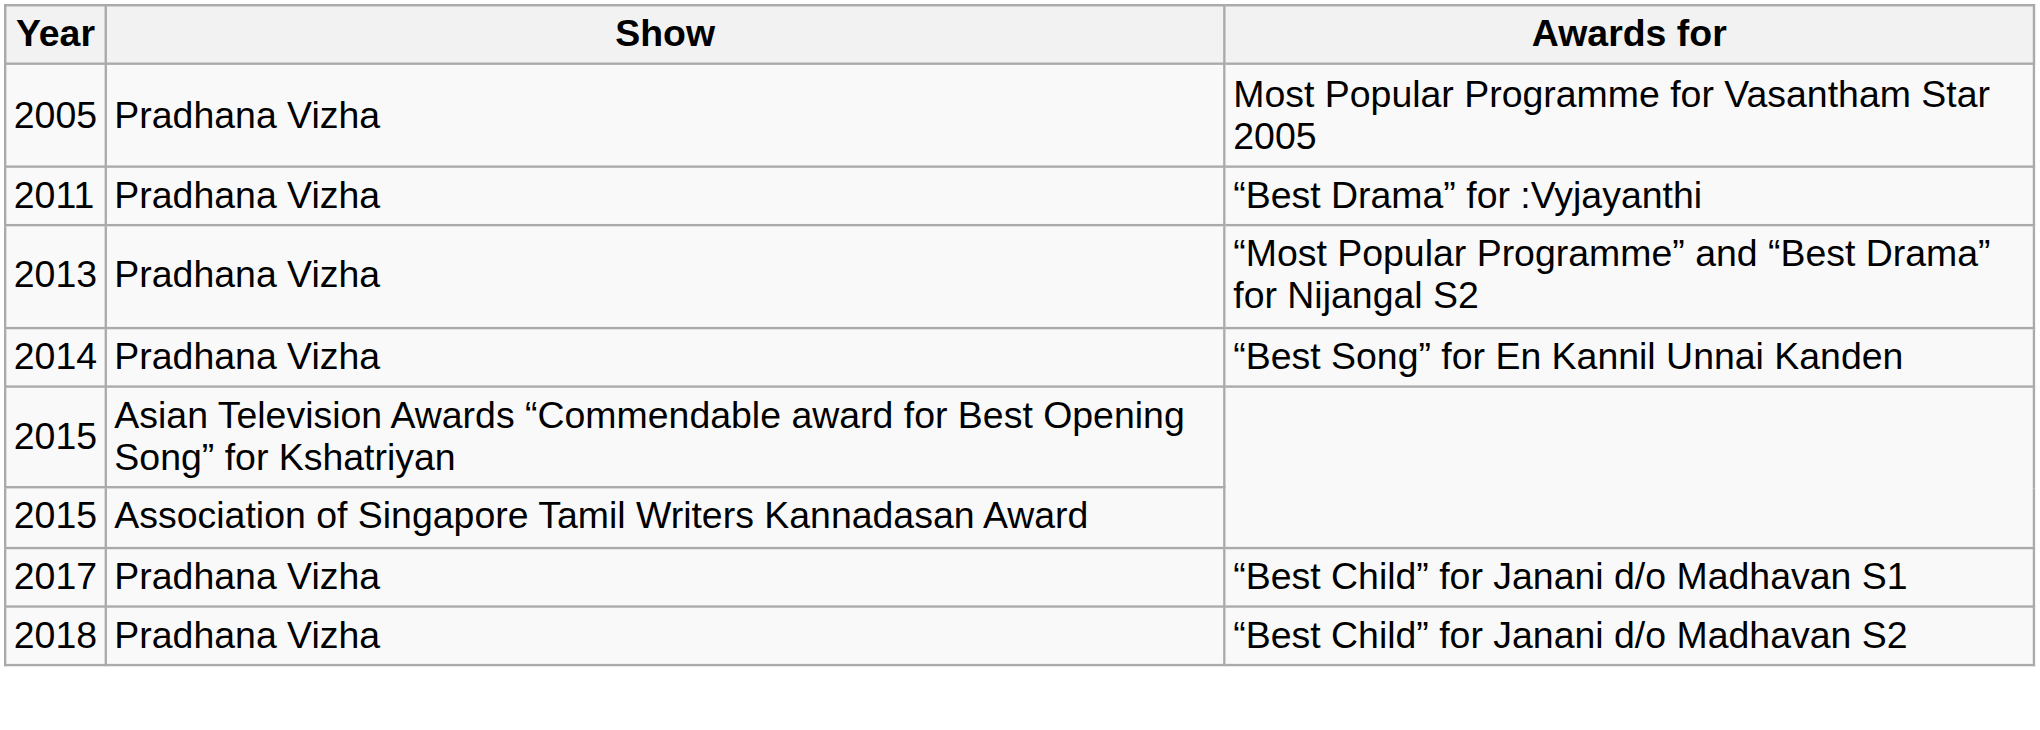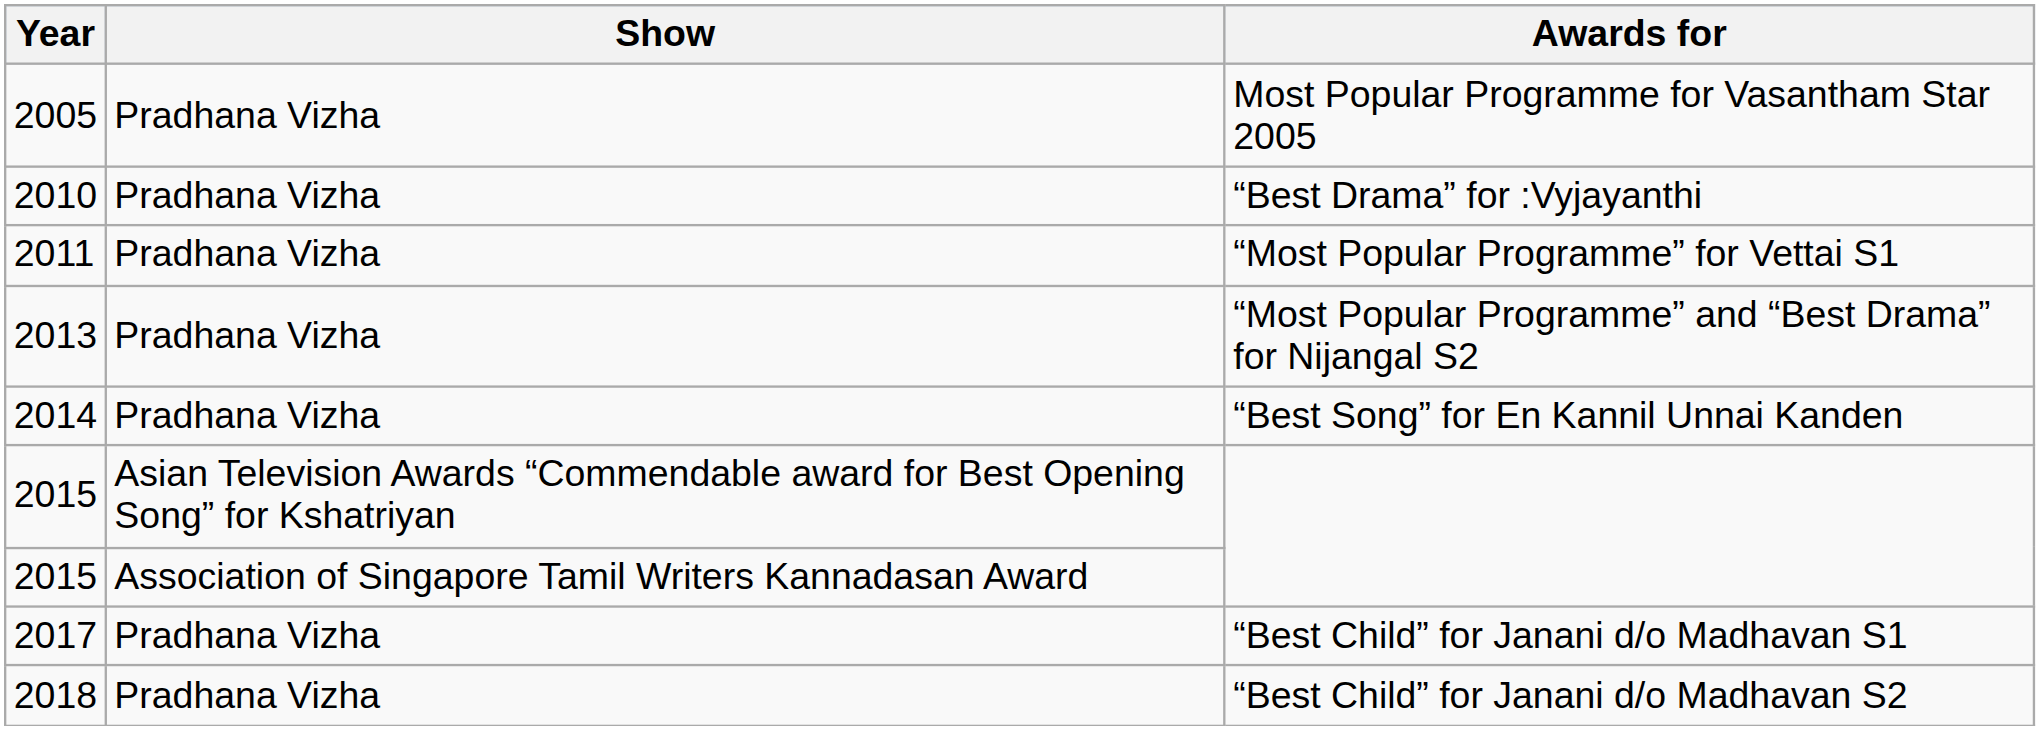 <table class="wikitable sortable">
 <tr style="background:#B0C4DE;">
 <th scope="col">Year</th>
 <th scope="col">Show</th>
 <th scope="col">Awards for</th>
 </tr>
 <tr>
 <td>2005</td>
 <td>Pradhana Vizha</td>
 <td>Most Popular Programme for Vasantham Star 2005</td>
 </tr>
 <tr>
+<td>2010</td>
+<td>Pradhana Vizha</td>
+<td>“Best Drama” for :Vyjayanthi</td>
+</tr>
+<tr>
 <td>2011</td>
 <td>Pradhana Vizha</td>
-<td>“Best Drama” for :Vyjayanthi</td>
+<td>“Most Popular Programme” for Vettai S1</td>
 </tr>
 <tr>
 <td>2013</td>
 <td>Pradhana Vizha</td>
 <td>“Most Popular Programme” and “Best Drama” for Nijangal S2</td>
 </tr>
 <tr>
 <td>2014</td>
 <td>Pradhana Vizha</td>
 <td>“Best Song” for En Kannil Unnai Kanden</td>
 </tr>
 <tr>
 <td>2015</td>
 <td>Asian Television Awards “Commendable award for Best Opening Song” for Kshatriyan</td>
 </tr>
 <tr>
 <td>2015</td>
 <td>Association of Singapore Tamil Writers Kannadasan Award</td>
 </tr>
 <tr>
 <td>2017</td>
 <td>Pradhana Vizha</td>
 <td>“Best Child” for Janani d/o Madhavan S1</td>
 </tr>
 <tr>
 <td>2018</td>
 <td>Pradhana Vizha</td>
 <td>“Best Child” for Janani d/o Madhavan S2</td>
 </tr>
 </table>
